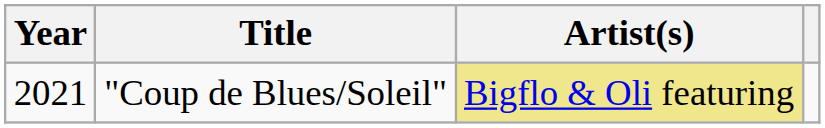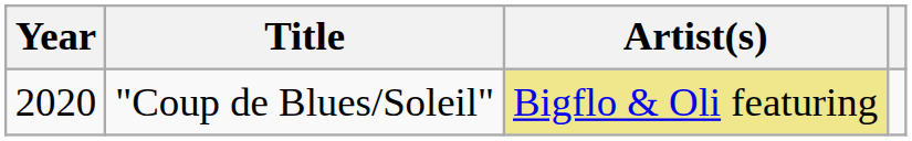 <table class="wikitable plainrowheaders sortable">
 <tr>
 <th>Year</th>
 <th>Title</th>
 <th>Artist(s)</th>
 <th></th>
 </tr>
 <tr>
-<td>2021</td>
+<td>2020</td>
 <td>"Coup de Blues/Soleil"</td>
 <td style="background: khaki;"><a href='#'>Bigflo & Oli</a> featuring </td>
 <td></td>
 </tr>
 </table>
